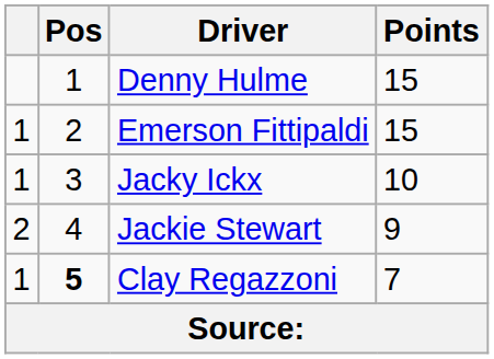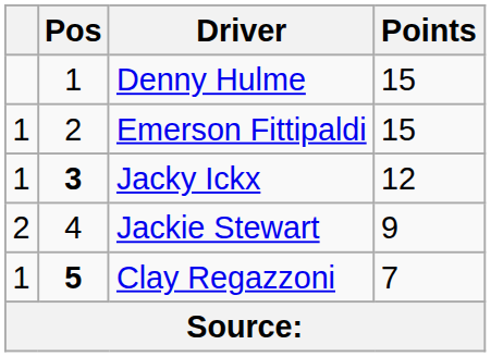 <table class="wikitable" style="font-size: 95%;">
 <tr>
 <th></th>
 <th>Pos</th>
 <th>Driver</th>
 <th>Points</th>
 </tr>
 <tr>
 <td align="left"></td>
 <td align="center">1</td>
 <td> <a href='#'>Denny Hulme</a></td>
 <td align="left">15</td>
 </tr>
 <tr>
 <td align="left"> 1</td>
 <td align="center">2</td>
 <td> <a href='#'>Emerson Fittipaldi</a></td>
 <td align="left">15</td>
 </tr>
 <tr>
 <td align="left"> 1</td>
-<td align="center">3</td>
+<td align="center"><strong>3</strong></td>
 <td> <a href='#'>Jacky Ickx</a></td>
-<td align="left">10</td>
+<td align="left">12</td>
 </tr>
 <tr>
 <td align="left"> 2</td>
 <td align="center">4</td>
 <td> <a href='#'>Jackie Stewart</a></td>
 <td align="left">9</td>
 </tr>
 <tr>
 <td align="left"> 1</td>
 <td align="center"><strong>5</strong></td>
 <td> <a href='#'>Clay Regazzoni</a></td>
 <td align="left">7</td>
 </tr>
 <tr>
 <th colspan=4>Source:</th>
 </tr>
 </table>
